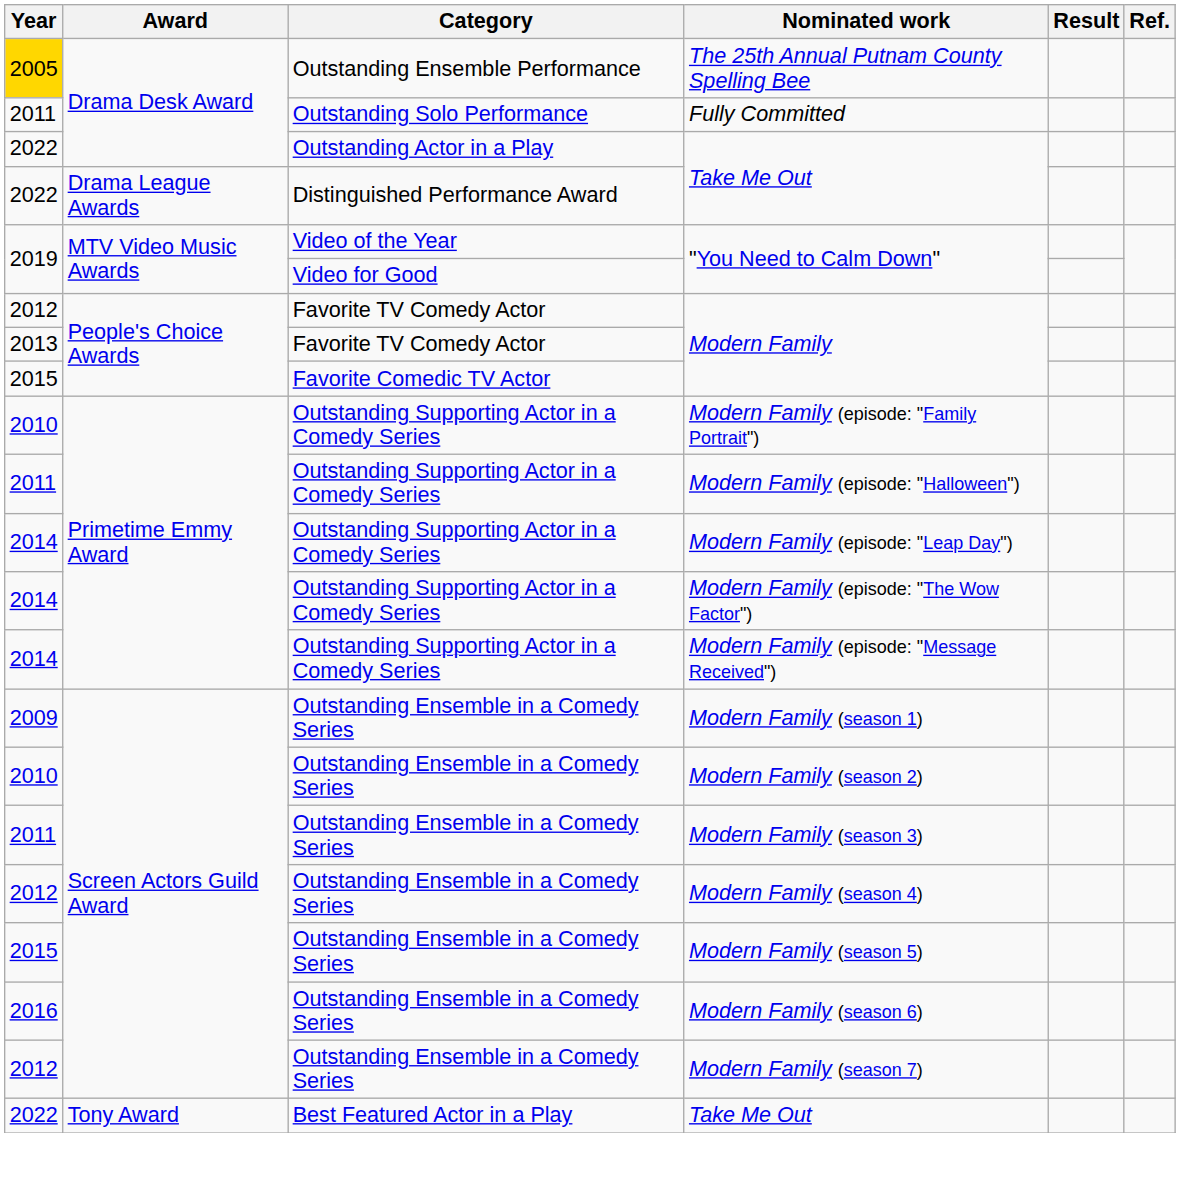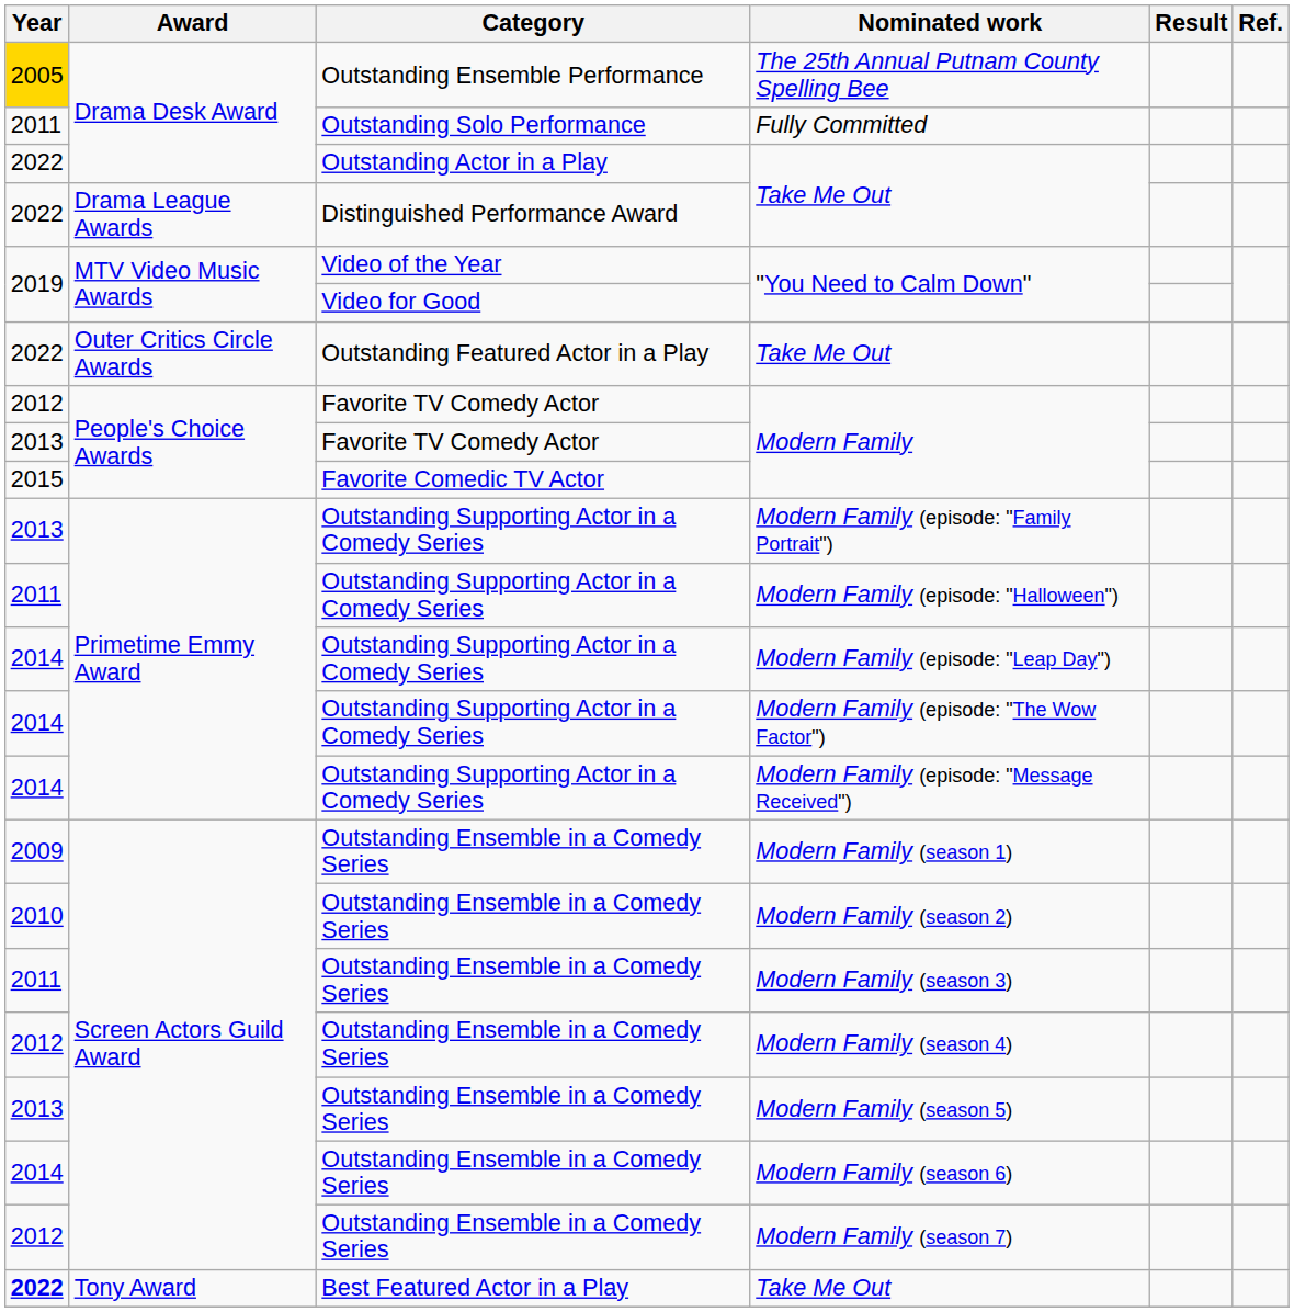 <table class="wikitable sortable">
 <tr>
 <th>Year</th>
 <th>Award</th>
 <th>Category</th>
 <th>Nominated work</th>
 <th>Result</th>
 <th class=unsortable>Ref.</th>
 </tr>
 <tr>
 <td style="background: gold;">2005</td>
 <td rowspan=3><a href='#'>Drama Desk Award</a></td>
 <td>Outstanding Ensemble Performance</td>
 <td><em><a href='#'>The 25th Annual Putnam County Spelling Bee</a></em></td>
 <td></td>
 <td></td>
 </tr>
 <tr>
 <td>2011</td>
 <td><a href='#'>Outstanding Solo Performance</a></td>
 <td><em>Fully Committed</em></td>
 <td></td>
 <td></td>
 </tr>
 <tr>
 <td>2022</td>
 <td><a href='#'>Outstanding Actor in a Play</a></td>
 <td rowspan=2><em><a href='#'>Take Me Out</a></em></td>
 <td></td>
 <td></td>
 </tr>
 <tr>
 <td>2022</td>
 <td><a href='#'>Drama League Awards</a></td>
 <td>Distinguished Performance Award</td>
 <td></td>
 <td></td>
 </tr>
 <tr>
 <td rowspan="2">2019</td>
 <td rowspan="2"><a href='#'>MTV Video Music Awards</a></td>
 <td><a href='#'>Video of the Year</a></td>
 <td rowspan="2">"<a href='#'>You Need to Calm Down</a>"</td>
 <td></td>
 </tr>
 <tr>
 <td><a href='#'>Video for Good</a></td>
 <td></td>
 </tr>
 <tr>
+<td>2022</td>
+<td><a href='#'>Outer Critics Circle Awards</a></td>
+<td>Outstanding Featured Actor in a Play</td>
+<td><em><a href='#'>Take Me Out</a></em></td>
+<td></td>
+<td></td>
+</tr>
+<tr>
 <td>2012</td>
 <td rowspan=3><a href='#'>People's Choice Awards</a></td>
 <td>Favorite TV Comedy Actor</td>
 <td rowspan=3><em><a href='#'>Modern Family</a></em></td>
 <td></td>
 <td></td>
 </tr>
 <tr>
 <td>2013</td>
 <td>Favorite TV Comedy Actor</td>
 <td></td>
 <td></td>
 </tr>
 <tr>
 <td>2015</td>
 <td><a href='#'>Favorite Comedic TV Actor</a></td>
 <td></td>
 <td></td>
 </tr>
 <tr>
-<td><a href='#'>2010</a></td>
+<td><a href='#'>2013</a></td>
 <td rowspan=5><a href='#'>Primetime Emmy Award</a></td>
 <td><a href='#'>Outstanding Supporting Actor in a Comedy Series</a></td>
 <td><em><a href='#'>Modern Family</a></em> <small> (episode: "<a href='#'>Family Portrait</a>") </small></td>
 <td></td>
 <td></td>
 </tr>
 <tr>
 <td><a href='#'>2011</a></td>
 <td><a href='#'>Outstanding Supporting Actor in a Comedy Series</a></td>
 <td><em><a href='#'>Modern Family</a></em> <small> (episode: "<a href='#'>Halloween</a>") </small></td>
 <td></td>
 <td></td>
 </tr>
 <tr>
 <td><a href='#'>2014</a></td>
 <td><a href='#'>Outstanding Supporting Actor in a Comedy Series</a></td>
 <td><em><a href='#'>Modern Family</a></em> <small> (episode: "<a href='#'>Leap Day</a>") </small></td>
 <td></td>
 <td></td>
 </tr>
 <tr>
 <td><a href='#'>2014</a></td>
 <td><a href='#'>Outstanding Supporting Actor in a Comedy Series</a></td>
 <td><em><a href='#'>Modern Family</a></em> <small> (episode: "<a href='#'>The Wow Factor</a>") </small></td>
 <td></td>
 <td></td>
 </tr>
 <tr>
 <td><a href='#'>2014</a></td>
 <td><a href='#'>Outstanding Supporting Actor in a Comedy Series</a></td>
 <td><em><a href='#'>Modern Family</a></em> <small> (episode: "<a href='#'>Message Received</a>") </small></td>
 <td></td>
 <td></td>
 </tr>
 <tr>
 <td><a href='#'>2009</a></td>
 <td rowspan="7"><a href='#'>Screen Actors Guild Award</a></td>
 <td><a href='#'>Outstanding Ensemble in a Comedy Series</a></td>
 <td><em><a href='#'>Modern Family</a></em> <small> (<a href='#'>season 1</a>) </small></td>
 <td></td>
 <td></td>
 </tr>
 <tr>
 <td><a href='#'>2010</a></td>
 <td><a href='#'>Outstanding Ensemble in a Comedy Series</a></td>
 <td><em><a href='#'>Modern Family</a></em> <small> (<a href='#'>season 2</a>) </small></td>
 <td></td>
 <td></td>
 </tr>
 <tr>
 <td><a href='#'>2011</a></td>
 <td><a href='#'>Outstanding Ensemble in a Comedy Series</a></td>
 <td><em><a href='#'>Modern Family</a></em> <small> (<a href='#'>season 3</a>) </small></td>
 <td></td>
 <td></td>
 </tr>
 <tr>
 <td><a href='#'>2012</a></td>
 <td><a href='#'>Outstanding Ensemble in a Comedy Series</a></td>
 <td><em><a href='#'>Modern Family</a></em> <small> (<a href='#'>season 4</a>) </small></td>
 <td></td>
 <td></td>
 </tr>
 <tr>
-<td><a href='#'>2015</a></td>
+<td><a href='#'>2013</a></td>
 <td><a href='#'>Outstanding Ensemble in a Comedy Series</a></td>
 <td><em><a href='#'>Modern Family</a></em> <small> (<a href='#'>season 5</a>) </small></td>
 <td></td>
 <td></td>
 </tr>
 <tr>
-<td><a href='#'>2016</a></td>
+<td><a href='#'>2014</a></td>
 <td><a href='#'>Outstanding Ensemble in a Comedy Series</a></td>
 <td><em><a href='#'>Modern Family</a></em> <small> (<a href='#'>season 6</a>) </small></td>
 <td></td>
 <td></td>
 </tr>
 <tr>
 <td><a href='#'>2012</a></td>
 <td><a href='#'>Outstanding Ensemble in a Comedy Series</a></td>
 <td><em><a href='#'>Modern Family</a></em> <small> (<a href='#'>season 7</a>) </small></td>
 <td></td>
 <td></td>
 </tr>
 <tr>
-<td><a href='#'>2022</a></td>
+<td><strong><a href='#'>2022</a></strong></td>
 <td><a href='#'>Tony Award</a></td>
 <td><a href='#'>Best Featured Actor in a Play</a></td>
 <td><em><a href='#'>Take Me Out</a></em></td>
 <td></td>
 <td></td>
 </tr>
 <tr>
 </tr>
 </table>
